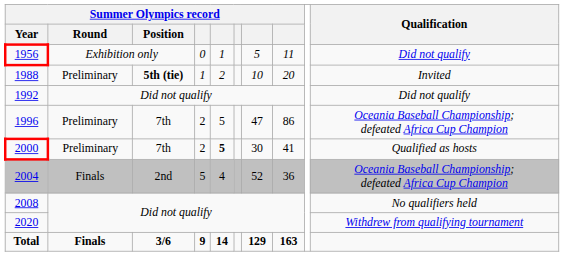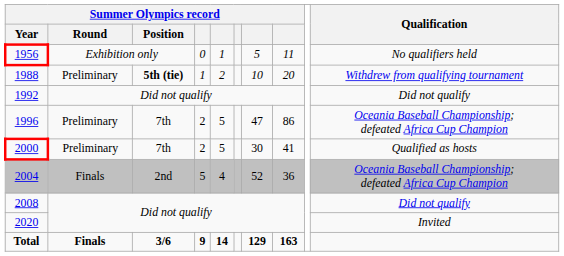 <table class="wikitable" style="font-size:90%; text-align:center;">
 <tr>
 <th colspan=8><a href='#'>Summer Olympics record</a></th>
 <th style="background:white; width:1%;" rowspan="11"></th>
 <th rowspan=2>Qualification</th>
 </tr>
 <tr>
 <th>Year</th>
 <th>Round</th>
 <th>Position</th>
 <th></th>
 <th></th>
 <th></th>
 <th></th>
 <th></th>
 </tr>
 <tr>
 <td style="border: 3px solid red"> <a href='#'>1956</a></td>
 <td colspan=2><em>Exhibition only</em></td>
 <td><em>0</em></td>
 <td><em>1</em></td>
 <td></td>
 <td><em>5</em></td>
 <td><em>11</em></td>
-<td><em><a href='#'>Did not qualify</a></em></td>
+<td><em>No qualifiers held</em></td>
 </tr>
 <tr>
 <td> <a href='#'>1988</a></td>
 <td>Preliminary</td>
 <td><strong>5th (tie)</strong></td>
 <td><em>1</em></td>
 <td><em>2</em></td>
 <td></td>
 <td><em>10</em></td>
 <td><em>20</em></td>
-<td><em>Invited</em> </td>
+<td><em><a href='#'>Withdrew from qualifying tournament</a></em></td>
 </tr>
 <tr>
 <td> <a href='#'>1992</a></td>
 <td colspan=7 align=center><em>Did not qualify</em></td>
 <td><em>Did not qualify</em></td>
 </tr>
 <tr>
 <td> <a href='#'>1996</a></td>
 <td>Preliminary</td>
 <td>7th</td>
 <td>2</td>
 <td>5</td>
 <td></td>
 <td>47</td>
 <td>86</td>
 <td><em> <a href='#'>Oceania Baseball Championship</a>;<br>defeated <a href='#'>Africa Cup Champion</a></em></td>
 </tr>
 <tr>
 <td style="border: 3px solid red"> <a href='#'>2000</a></td>
 <td>Preliminary</td>
 <td>7th</td>
 <td>2</td>
-<td><strong>5</strong></td>
+<td>5</td>
 <td></td>
 <td>30</td>
 <td>41</td>
 <td><em>Qualified as hosts</em></td>
 </tr>
 <tr style="background:Silver;">
 <td> <a href='#'>2004</a></td>
 <td>Finals</td>
 <td> 2nd</td>
 <td>5</td>
 <td>4</td>
 <td></td>
 <td>52</td>
 <td>36</td>
 <td><em> <a href='#'>Oceania Baseball Championship</a>;<br>defeated <a href='#'>Africa Cup Champion</a></em></td>
 </tr>
 <tr>
 <td> <a href='#'>2008</a></td>
 <td colspan=7 rowspan=2 align=center><em>Did not qualify</em></td>
-<td><em>No qualifiers held</em></td>
+<td><em><a href='#'>Did not qualify</a></em></td>
 </tr>
 <tr>
 <td> <a href='#'>2020</a></td>
-<td><em><a href='#'>Withdrew from qualifying tournament</a></em></td>
+<td><em>Invited</em> </td>
 </tr>
 <tr>
 <td><strong>Total</strong> </td>
 <td><strong>Finals</strong></td>
 <td><strong>3/6</strong></td>
 <td><strong>9</strong></td>
 <td><strong>14</strong></td>
 <td><strong></strong></td>
 <td><strong>129</strong></td>
 <td><strong>163</strong></td>
 <td></td>
 </tr>
 </table>
